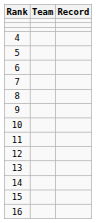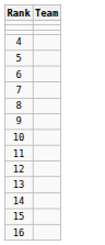 <table class=wikitable style="text-align:center;">
 <tr>
 <th>Rank</th>
 <th>Team</th>
-<th>Record</th>
 </tr>
 <tr>
 <td></td>
 <td align=left></td>
-<td></td>
 </tr>
 <tr>
 <td></td>
 <td align=left></td>
-<td></td>
 </tr>
 <tr>
 <td></td>
 <td align=left></td>
-<td></td>
 </tr>
 <tr>
 <td>4</td>
 <td align=left></td>
-<td></td>
 </tr>
 <tr>
 <td>5</td>
 <td align=left></td>
-<td></td>
 </tr>
 <tr>
 <td>6</td>
 <td align=left></td>
-<td></td>
 </tr>
 <tr>
 <td>7</td>
 <td align=left></td>
-<td></td>
 </tr>
 <tr>
 <td>8</td>
 <td align=left></td>
-<td></td>
 </tr>
 <tr>
 <td>9</td>
 <td align=left></td>
-<td></td>
 </tr>
 <tr>
 <td>10</td>
 <td align=left></td>
-<td></td>
 </tr>
 <tr>
 <td>11</td>
 <td align=left></td>
-<td></td>
 </tr>
 <tr>
 <td>12</td>
 <td align=left></td>
-<td></td>
 </tr>
 <tr>
 <td>13</td>
 <td align=left></td>
-<td></td>
 </tr>
 <tr>
 <td>14</td>
 <td align=left></td>
-<td></td>
 </tr>
 <tr>
 <td>15</td>
 <td align=left></td>
-<td></td>
 </tr>
 <tr>
 <td>16</td>
 <td align=left></td>
-<td></td>
 </tr>
 </table>
